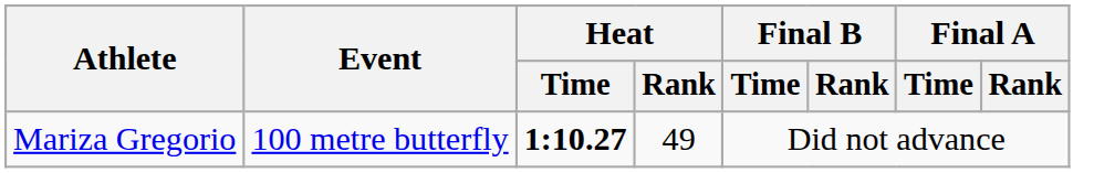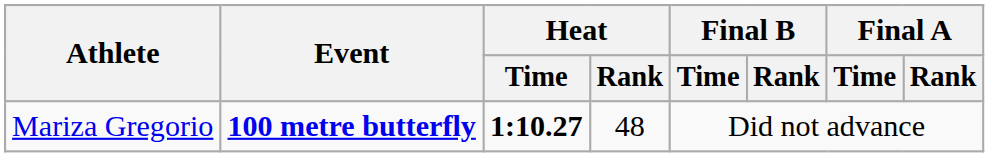 <table class=wikitable style="font-size:90%">
 <tr>
 <th rowspan="2">Athlete</th>
 <th rowspan="2">Event</th>
 <th colspan="2">Heat</th>
 <th colspan="2">Final B</th>
 <th colspan="2">Final A</th>
 </tr>
 <tr style="font-size:95%">
 <th>Time</th>
 <th>Rank</th>
 <th>Time</th>
 <th>Rank</th>
 <th>Time</th>
 <th>Rank</th>
 </tr>
 <tr align=center>
 <td align=left rowspan=1><a href='#'>Mariza Gregorio</a></td>
-<td align=left><a href='#'>100 metre butterfly</a></td>
+<td align=left><strong><a href='#'>100 metre butterfly</a></strong></td>
 <td><strong>1:10.27</strong></td>
-<td>49</td>
+<td>48</td>
 <td colspan=4 align=center>Did not advance</td>
 </tr>
 </table>
